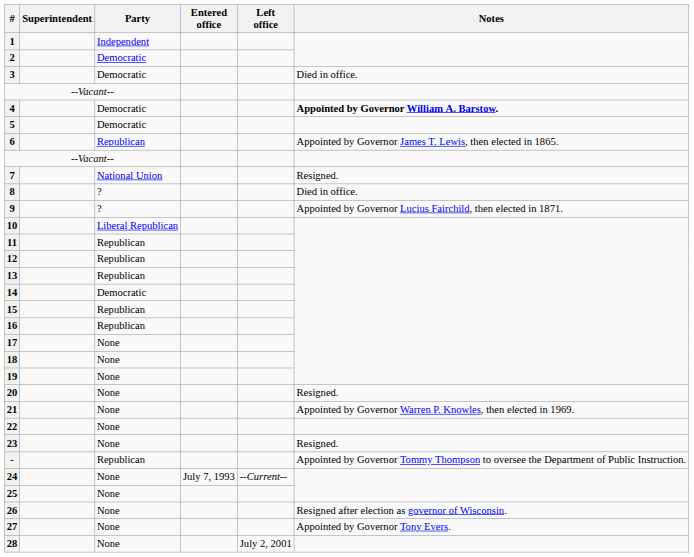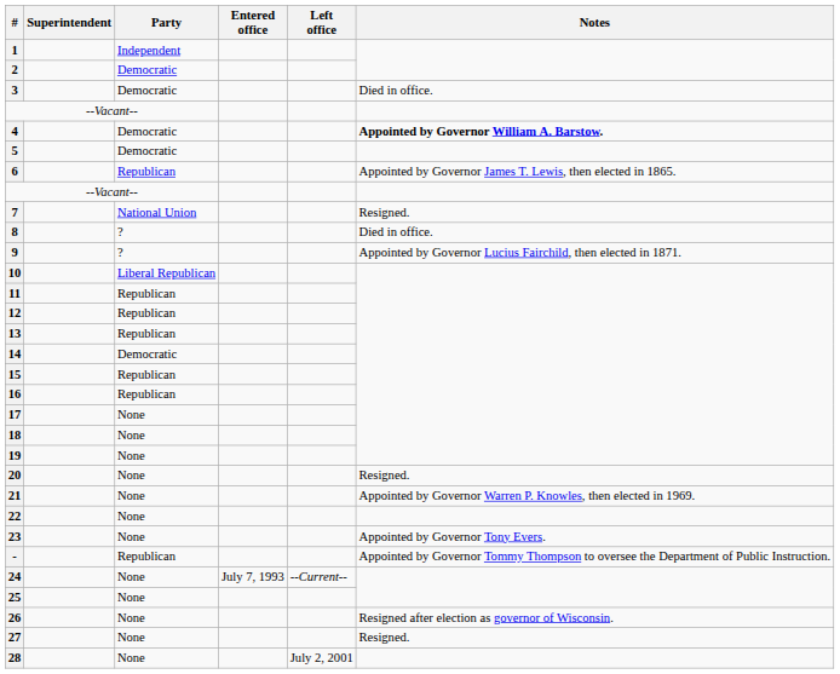 <table class="wikitable sortable plainrowheaders">
 <tr>
 <th>#</th>
 <th>Superintendent</th>
 <th>Party</th>
 <th>Entered<br>office</th>
 <th>Left<br>office</th>
 <th>Notes</th>
 </tr>
 <tr>
 <th>1</th>
 <td></td>
 <td><a href='#'>Independent</a></td>
 <td></td>
 <td></td>
 </tr>
 <tr>
 <th>2</th>
 <td></td>
 <td><a href='#'>Democratic</a></td>
 <td></td>
 <td></td>
 </tr>
 <tr>
 <th>3</th>
 <td></td>
 <td>Democratic</td>
 <td></td>
 <td></td>
 <td>Died in office.</td>
 </tr>
 <tr>
 <td colspan="3" align="center"><em>--Vacant--</em></td>
 <td></td>
 <td></td>
 </tr>
 <tr>
 <th>4</th>
 <td></td>
 <td>Democratic</td>
 <td></td>
 <td></td>
 <td><strong>Appointed by Governor <a href='#'>William&nbsp;A. Barstow</a>.</strong></td>
 </tr>
 <tr>
 <th>5</th>
 <td></td>
 <td>Democratic</td>
 <td></td>
 <td></td>
 </tr>
 <tr>
 <th>6</th>
 <td></td>
 <td><a href='#'>Republican</a></td>
 <td></td>
 <td></td>
 <td>Appointed by Governor <a href='#'>James T. Lewis</a>, then elected in 1865.</td>
 </tr>
 <tr>
 <td colspan="3" align="center"><em>--Vacant--</em></td>
 <td></td>
 <td></td>
 </tr>
 <tr>
 <th>7</th>
 <td></td>
 <td><a href='#'>National Union</a></td>
 <td></td>
 <td></td>
 <td>Resigned.</td>
 </tr>
 <tr>
 <th>8</th>
 <td></td>
 <td>?</td>
 <td></td>
 <td></td>
 <td>Died in office.</td>
 </tr>
 <tr>
 <th>9</th>
 <td></td>
 <td>?</td>
 <td></td>
 <td></td>
 <td>Appointed by Governor <a href='#'>Lucius Fairchild</a>, then elected in 1871.</td>
 </tr>
 <tr>
 <th>10</th>
 <td></td>
 <td><a href='#'>Liberal Republican</a></td>
 <td></td>
 <td></td>
 </tr>
 <tr>
 <th>11</th>
 <td></td>
 <td>Republican</td>
 <td></td>
 <td></td>
 </tr>
 <tr>
 <th>12</th>
 <td></td>
 <td>Republican</td>
 <td></td>
 <td></td>
 </tr>
 <tr>
 <th>13</th>
 <td></td>
 <td>Republican</td>
 <td></td>
 <td></td>
 </tr>
 <tr>
 <th>14</th>
 <td></td>
 <td>Democratic</td>
 <td></td>
 <td></td>
 </tr>
 <tr>
 <th>15</th>
 <td></td>
 <td>Republican</td>
 <td></td>
 <td></td>
 </tr>
 <tr>
 <th>16</th>
 <td></td>
 <td>Republican</td>
 <td></td>
 <td></td>
 </tr>
 <tr>
 <th>17</th>
 <td></td>
 <td>None</td>
 <td></td>
 <td></td>
 </tr>
 <tr>
 <th>18</th>
 <td></td>
 <td>None</td>
 <td></td>
 <td></td>
 </tr>
 <tr>
 <th>19</th>
 <td></td>
 <td>None</td>
 <td></td>
 <td></td>
 </tr>
 <tr>
 <th>20</th>
 <td></td>
 <td>None</td>
 <td></td>
 <td></td>
 <td>Resigned.</td>
 </tr>
 <tr>
 <th>21</th>
 <td></td>
 <td>None</td>
 <td></td>
 <td></td>
 <td>Appointed by Governor <a href='#'>Warren P. Knowles</a>, then elected in 1969.</td>
 </tr>
 <tr>
 <th>22</th>
 <td></td>
 <td>None</td>
 <td></td>
 <td></td>
 </tr>
 <tr>
 <th>23</th>
 <td></td>
 <td>None</td>
 <td></td>
 <td></td>
-<td>Resigned.</td>
+<td>Appointed by Governor <a href='#'>Tony Evers</a>.</td>
 </tr>
 <tr>
 <th>-</th>
 <td></td>
 <td>Republican</td>
 <td></td>
 <td></td>
 <td>Appointed by Governor <a href='#'>Tommy Thompson</a> to oversee the Department of Public Instruction.</td>
 </tr>
 <tr>
 <th>24</th>
 <td></td>
 <td>None</td>
 <td {{Date table sorting>July 7, 1993</td>
 <td><em>--Current--</em></td>
 </tr>
 <tr>
 <th>25</th>
 <td></td>
 <td>None</td>
 <td></td>
 <td></td>
 </tr>
 <tr>
 <th>26</th>
 <td></td>
 <td>None</td>
 <td></td>
 <td></td>
 <td>Resigned after election as <a href='#'>governor of Wisconsin</a>.</td>
 </tr>
 <tr>
 <th>27</th>
 <td></td>
 <td>None</td>
 <td></td>
 <td></td>
-<td>Appointed by Governor <a href='#'>Tony Evers</a>.</td>
+<td>Resigned.</td>
 </tr>
 <tr>
 <th>28</th>
 <td></td>
 <td>None</td>
 <td></td>
 <td {{Date table sorting>July 2, 2001</td>
 </tr>
 </table>
